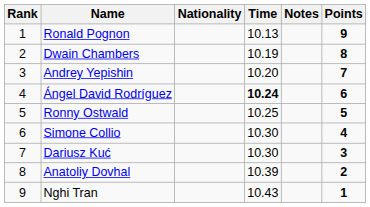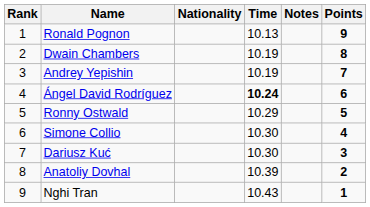 <table class="wikitable sortable" style="text-align:center">
 <tr>
 <th>Rank</th>
 <th>Name</th>
 <th>Nationality</th>
 <th>Time</th>
 <th>Notes</th>
 <th>Points</th>
 </tr>
 <tr>
 <td>1</td>
 <td align=left><a href='#'>Ronald Pognon</a></td>
 <td align=left></td>
 <td>10.13</td>
 <td></td>
 <td><strong>9</strong></td>
 </tr>
 <tr>
 <td>2</td>
 <td align=left><a href='#'>Dwain Chambers</a></td>
 <td align=left></td>
 <td>10.19</td>
 <td></td>
 <td><strong>8</strong></td>
 </tr>
 <tr>
 <td>3</td>
 <td align=left><a href='#'>Andrey Yepishin</a></td>
 <td align=left></td>
-<td>10.20</td>
+<td>10.19</td>
 <td></td>
 <td><strong>7</strong></td>
 </tr>
 <tr>
 <td>4</td>
 <td align=left><a href='#'>Ángel David Rodríguez</a></td>
 <td align=left></td>
 <td><strong>10.24</strong></td>
 <td></td>
 <td><strong>6</strong></td>
 </tr>
 <tr>
 <td>5</td>
 <td align=left><a href='#'>Ronny Ostwald</a></td>
 <td align=left></td>
-<td>10.25</td>
+<td>10.29</td>
 <td></td>
 <td><strong>5</strong></td>
 </tr>
 <tr>
 <td>6</td>
 <td align=left><a href='#'>Simone Collio</a></td>
 <td align=left></td>
 <td>10.30</td>
 <td></td>
 <td><strong>4</strong></td>
 </tr>
 <tr>
 <td>7</td>
 <td align=left><a href='#'>Dariusz Kuć</a></td>
 <td align=left></td>
 <td>10.30</td>
 <td></td>
 <td><strong>3</strong></td>
 </tr>
 <tr>
 <td>8</td>
 <td align=left><a href='#'>Anatoliy Dovhal</a></td>
 <td align=left></td>
 <td>10.39</td>
 <td></td>
 <td><strong>2</strong></td>
 </tr>
 <tr>
 <td>9</td>
 <td align=left>Nghi Tran</td>
 <td align=left></td>
 <td>10.43</td>
 <td></td>
 <td><strong>1</strong></td>
 </tr>
 </table>
